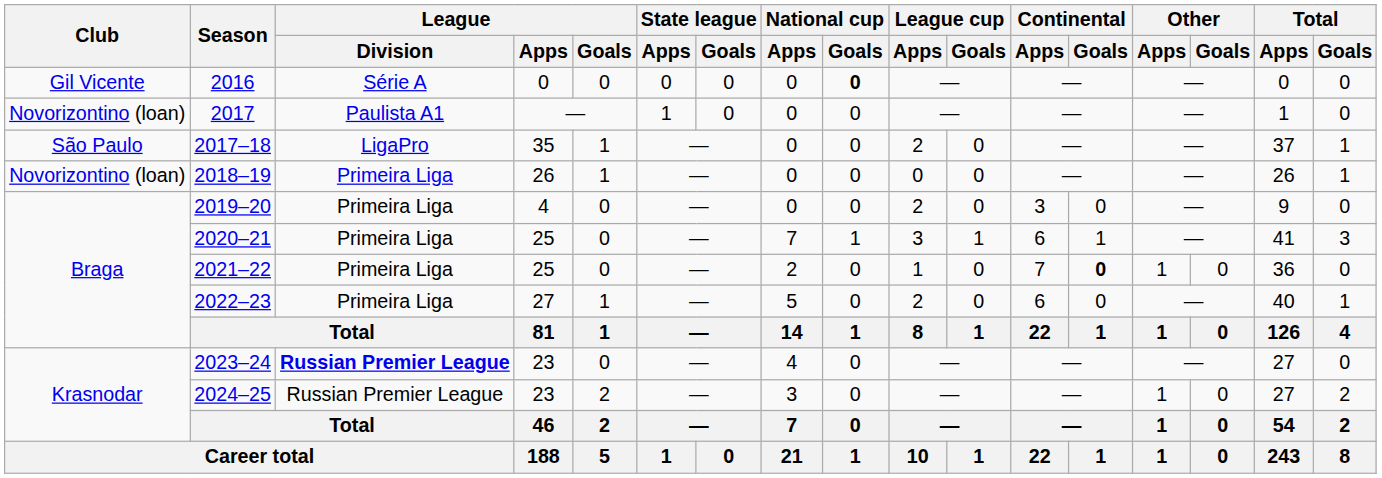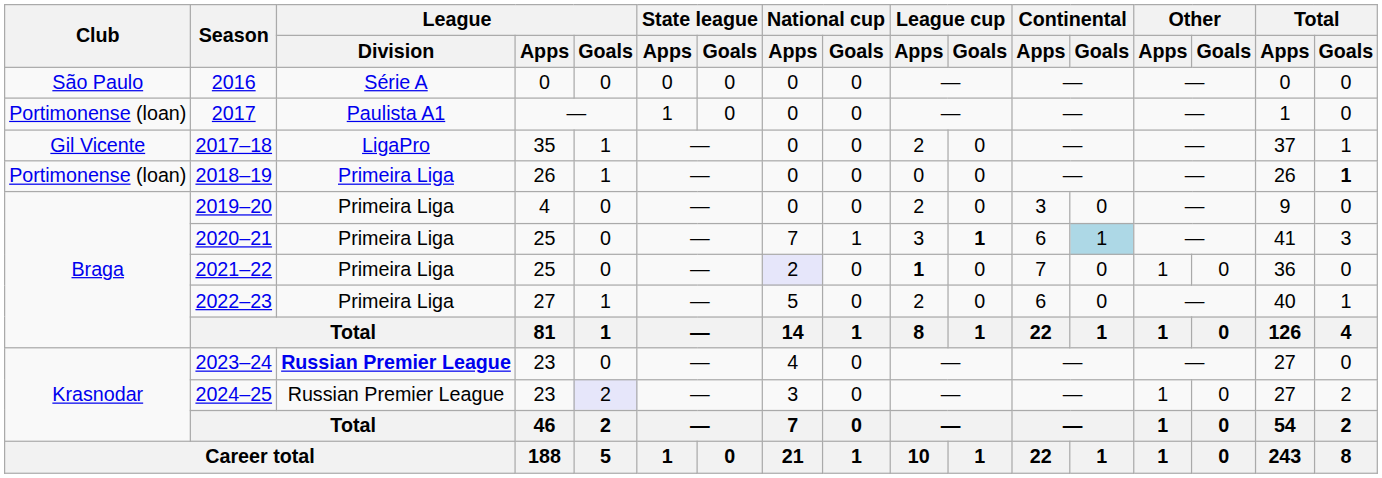 <table class="wikitable" style="text-align: center;">
 <tr>
 <th rowspan="2">Club</th>
 <th rowspan="2">Season</th>
 <th colspan="3">League</th>
 <th colspan="2">State league</th>
 <th colspan="2">National cup</th>
 <th colspan="2">League cup</th>
 <th colspan="2">Continental</th>
 <th colspan="2">Other</th>
 <th colspan="2">Total</th>
 </tr>
 <tr>
 <th>Division</th>
 <th>Apps</th>
 <th>Goals</th>
 <th>Apps</th>
 <th>Goals</th>
 <th>Apps</th>
 <th>Goals</th>
 <th>Apps</th>
 <th>Goals</th>
 <th>Apps</th>
 <th>Goals</th>
 <th>Apps</th>
 <th>Goals</th>
 <th>Apps</th>
 <th>Goals</th>
 </tr>
 <tr>
-<td><a href='#'>Gil Vicente</a></td>
+<td><a href='#'>São Paulo</a></td>
 <td><a href='#'>2016</a></td>
 <td><a href='#'>Série A</a></td>
 <td>0</td>
 <td>0</td>
 <td>0</td>
 <td>0</td>
 <td>0</td>
-<td><strong>0</strong></td>
+<td>0</td>
 <td colspan="2">—</td>
 <td colspan="2">—</td>
 <td colspan="2">—</td>
 <td>0</td>
 <td>0</td>
 </tr>
 <tr>
-<td rowspan="1" valign="center"><a href='#'>Novorizontino</a> (loan)</td>
+<td><a href='#'>Portimonense</a> (loan)</td>
 <td><a href='#'>2017</a></td>
 <td><a href='#'>Paulista A1</a></td>
 <td colspan="2">—</td>
 <td>1</td>
 <td>0</td>
 <td>0</td>
 <td>0</td>
 <td colspan="2">—</td>
 <td colspan="2">—</td>
 <td colspan="2">—</td>
 <td>1</td>
 <td>0</td>
 </tr>
 <tr>
-<td><a href='#'>São Paulo</a></td>
+<td><a href='#'>Gil Vicente</a></td>
 <td><a href='#'>2017–18</a></td>
 <td><a href='#'>LigaPro</a></td>
 <td>35</td>
 <td>1</td>
 <td colspan="2">—</td>
 <td>0</td>
 <td>0</td>
 <td>2</td>
 <td>0</td>
 <td colspan="2">—</td>
 <td colspan="2">—</td>
 <td>37</td>
 <td>1</td>
 </tr>
 <tr>
-<td rowspan="1" valign="center"><a href='#'>Novorizontino</a> (loan)</td>
+<td><a href='#'>Portimonense</a> (loan)</td>
 <td><a href='#'>2018–19</a></td>
 <td><a href='#'>Primeira Liga</a></td>
 <td>26</td>
 <td>1</td>
 <td colspan="2">—</td>
 <td>0</td>
 <td>0</td>
 <td>0</td>
 <td>0</td>
 <td colspan="2">—</td>
 <td colspan="2">—</td>
 <td>26</td>
-<td>1</td>
+<td><strong>1</strong></td>
 </tr>
 <tr>
 <td rowspan="5"><a href='#'>Braga</a></td>
 <td><a href='#'>2019–20</a></td>
 <td>Primeira Liga</td>
 <td>4</td>
 <td>0</td>
 <td colspan="2">—</td>
 <td>0</td>
 <td>0</td>
 <td>2</td>
 <td>0</td>
 <td>3</td>
 <td>0</td>
 <td colspan="2">—</td>
 <td>9</td>
 <td>0</td>
 </tr>
 <tr>
 <td><a href='#'>2020–21</a></td>
 <td>Primeira Liga</td>
 <td>25</td>
 <td>0</td>
 <td colspan="2">—</td>
 <td>7</td>
 <td>1</td>
 <td>3</td>
-<td>1</td>
+<td><strong>1</strong></td>
 <td>6</td>
-<td>1</td>
+<td style="background: lightblue;">1</td>
 <td colspan="2">—</td>
 <td>41</td>
 <td>3</td>
 </tr>
 <tr>
 <td><a href='#'>2021–22</a></td>
 <td>Primeira Liga</td>
 <td>25</td>
 <td>0</td>
 <td colspan="2">—</td>
-<td>2</td>
+<td style="background: lavender;">2</td>
 <td>0</td>
-<td>1</td>
+<td><strong>1</strong></td>
 <td>0</td>
 <td>7</td>
-<td><strong>0</strong></td>
+<td>0</td>
 <td>1</td>
 <td>0</td>
 <td>36</td>
 <td>0</td>
 </tr>
 <tr>
 <td><a href='#'>2022–23</a></td>
 <td>Primeira Liga</td>
 <td>27</td>
 <td>1</td>
 <td colspan="2">—</td>
 <td>5</td>
 <td>0</td>
 <td>2</td>
 <td>0</td>
 <td>6</td>
 <td>0</td>
 <td colspan="2">—</td>
 <td>40</td>
 <td>1</td>
 </tr>
 <tr>
 <th colspan="2">Total</th>
 <th>81</th>
 <th>1</th>
 <th colspan="2">—</th>
 <th>14</th>
 <th>1</th>
 <th>8</th>
 <th>1</th>
 <th>22</th>
 <th>1</th>
 <th>1</th>
 <th>0</th>
 <th>126</th>
 <th>4</th>
 </tr>
 <tr>
 <td rowspan="3"><a href='#'>Krasnodar</a></td>
 <td><a href='#'>2023–24</a></td>
 <td><strong><a href='#'>Russian Premier League</a></strong></td>
 <td>23</td>
 <td>0</td>
 <td colspan="2">—</td>
 <td>4</td>
 <td>0</td>
 <td colspan="2">—</td>
 <td colspan="2">—</td>
 <td colspan="2">—</td>
 <td>27</td>
 <td>0</td>
 </tr>
 <tr>
 <td><a href='#'>2024–25</a></td>
 <td>Russian Premier League</td>
 <td>23</td>
-<td>2</td>
+<td style="background: lavender;">2</td>
 <td colspan="2">—</td>
 <td>3</td>
 <td>0</td>
 <td colspan=2>—</td>
 <td colspan=2>—</td>
 <td>1</td>
 <td>0</td>
 <td>27</td>
 <td>2</td>
 </tr>
 <tr>
 <th colspan="2">Total</th>
 <th>46</th>
 <th>2</th>
 <th colspan="2">—</th>
 <th>7</th>
 <th>0</th>
 <th colspan="2">—</th>
 <th colspan="2">—</th>
 <th>1</th>
 <th>0</th>
 <th>54</th>
 <th>2</th>
 </tr>
 <tr>
 <th colspan="3">Career total</th>
 <th>188</th>
 <th>5</th>
 <th>1</th>
 <th>0</th>
 <th>21</th>
 <th>1</th>
 <th>10</th>
 <th>1</th>
 <th>22</th>
 <th>1</th>
 <th>1</th>
 <th>0</th>
 <th>243</th>
 <th>8</th>
 </tr>
 </table>
